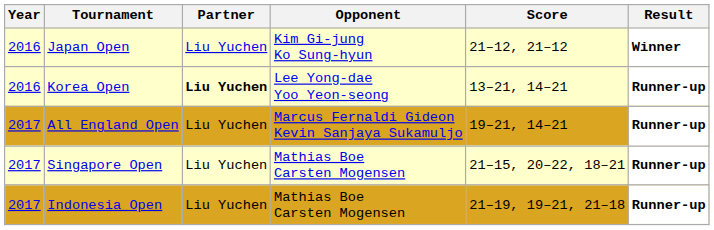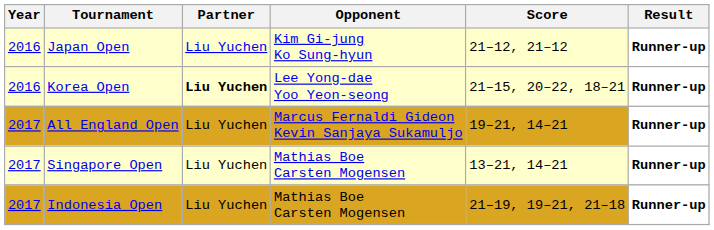 <table class="sortable wikitable" style="font-size: 90%;">
 <tr>
 <th>Year</th>
 <th>Tournament</th>
 <th>Partner</th>
 <th>Opponent</th>
 <th>Score</th>
 <th>Result</th>
 </tr>
 <tr style="background:#FFFFCC">
 <td align="center"><a href='#'>2016</a></td>
 <td align="left"><a href='#'>Japan Open</a></td>
 <td align="left"> <a href='#'>Liu Yuchen</a></td>
 <td align="left"> <a href='#'>Kim Gi-jung</a><br> <a href='#'>Ko Sung-hyun</a></td>
 <td align="left">21–12, 21–12</td>
-<td style="text-align:left; background:white"> <strong>Winner</strong></td>
+<td style="text-align:left; background:white"> <strong>Runner-up</strong></td>
 </tr>
 <tr style="background:#FFFFCC">
 <td align="center"><a href='#'>2016</a></td>
 <td align="left"><a href='#'>Korea Open</a></td>
 <td align="left"><strong> Liu Yuchen</strong></td>
 <td align="left"> <a href='#'>Lee Yong-dae</a><br> <a href='#'>Yoo Yeon-seong</a></td>
-<td align="left">13–21, 14–21</td>
+<td align="left">21–15, 20–22, 18–21</td>
 <td style="text-align:left; background:white"> <strong>Runner-up</strong></td>
 </tr>
 <tr style="background:#DAA520">
 <td align="center"><a href='#'>2017</a></td>
 <td align="left"><a href='#'>All England Open</a></td>
 <td align="left"> Liu Yuchen</td>
 <td align="left"> <a href='#'>Marcus Fernaldi Gideon</a><br> <a href='#'>Kevin Sanjaya Sukamuljo</a></td>
 <td align="left">19–21, 14–21</td>
 <td style="text-align:left; background:white"> <strong>Runner-up</strong></td>
 </tr>
 <tr style="background:#FFFFCC">
 <td align="center"><a href='#'>2017</a></td>
 <td align="left"><a href='#'>Singapore Open</a></td>
 <td align="left"> Liu Yuchen</td>
 <td align="left"> <a href='#'>Mathias Boe</a><br> <a href='#'>Carsten Mogensen</a></td>
-<td align="left">21–15, 20–22, 18–21</td>
+<td align="left">13–21, 14–21</td>
 <td style="text-align:left; background:white"> <strong>Runner-up</strong></td>
 </tr>
 <tr style="background:#DAA520">
 <td align="center"><a href='#'>2017</a></td>
 <td align="left"><a href='#'>Indonesia Open</a></td>
 <td align="left"> Liu Yuchen</td>
 <td align="left"> Mathias Boe<br> Carsten Mogensen</td>
 <td align="left">21–19, 19–21, 21–18</td>
 <td style="text-align:left; background:white"> <strong>Runner-up</strong></td>
 </tr>
 </table>
